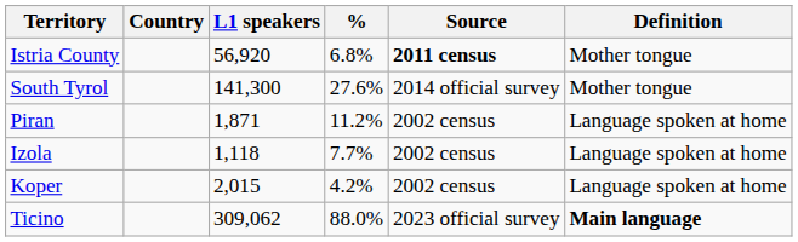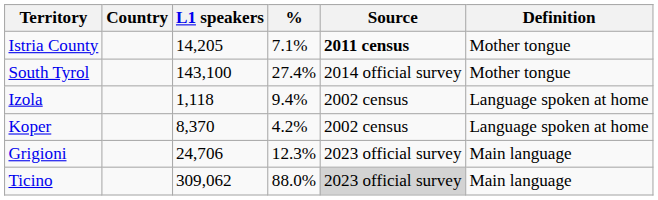 <table class="wikitable sortable">
 <tr>
 <th>Territory</th>
 <th>Country</th>
 <th><a href='#'>L1</a> speakers</th>
 <th>%</th>
 <th>Source</th>
 <th>Definition</th>
 </tr>
 <tr>
 <td><a href='#'>Istria County</a></td>
 <td></td>
-<td>56,920</td>
-<td>6.8%</td>
+<td>14,205</td>
+<td>7.1%</td>
 <td><strong>2011 census</strong></td>
 <td>Mother tongue</td>
 </tr>
 <tr>
 <td><a href='#'>South Tyrol</a></td>
 <td></td>
-<td>141,300</td>
-<td>27.6%</td>
+<td>143,100</td>
+<td>27.4%</td>
 <td>2014 official survey</td>
 <td>Mother tongue</td>
-</tr>
-<tr>
-<td><a href='#'>Piran</a></td>
-<td></td>
-<td>1,871</td>
-<td>11.2%</td>
-<td>2002 census</td>
-<td>Language spoken at home</td>
 </tr>
 <tr>
 <td><a href='#'>Izola</a></td>
 <td></td>
 <td>1,118</td>
-<td>7.7%</td>
+<td>9.4%</td>
 <td>2002 census</td>
 <td>Language spoken at home</td>
 </tr>
 <tr>
 <td><a href='#'>Koper</a></td>
 <td></td>
-<td>2,015</td>
+<td>8,370</td>
 <td>4.2%</td>
 <td>2002 census</td>
 <td>Language spoken at home</td>
+</tr>
+<tr>
+<td><a href='#'>Grigioni</a></td>
+<td></td>
+<td>24,706</td>
+<td>12.3%</td>
+<td>2023 official survey</td>
+<td>Main language</td>
 </tr>
 <tr>
 <td><a href='#'>Ticino</a></td>
 <td></td>
 <td>309,062</td>
 <td>88.0%</td>
-<td>2023 official survey</td>
-<td><strong>Main language</strong></td>
+<td style="background: lightgrey;">2023 official survey</td>
+<td>Main language</td>
 </tr>
 </table>
